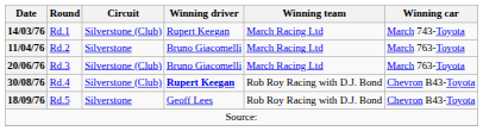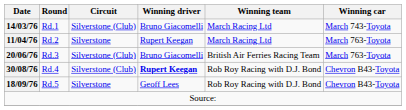 <table class="wikitable" style="font-size: 90%;">
 <tr>
 <th>Date</th>
 <th>Round</th>
 <th>Circuit</th>
 <th>Winning driver</th>
 <th>Winning team</th>
 <th>Winning car</th>
 </tr>
 <tr>
 <th>14/03/76</th>
 <td><a href='#'>Rd.1</a></td>
 <td> <a href='#'>Silverstone (Club)</a></td>
-<td> <a href='#'>Rupert Keegan</a></td>
+<td> <a href='#'>Bruno Giacomelli</a></td>
 <td><a href='#'>March Racing Ltd</a></td>
 <td><a href='#'>March</a> 743-<a href='#'>Toyota</a></td>
 </tr>
 <tr>
 <th>11/04/76</th>
 <td><a href='#'>Rd.2</a></td>
 <td> <a href='#'>Silverstone</a></td>
-<td> <a href='#'>Bruno Giacomelli</a></td>
+<td> <a href='#'>Rupert Keegan</a></td>
 <td><a href='#'>March Racing Ltd</a></td>
 <td><a href='#'>March</a> 763-<a href='#'>Toyota</a></td>
 </tr>
 <tr>
 <th>20/06/76</th>
 <td><a href='#'>Rd.3</a></td>
 <td> <a href='#'>Silverstone (Club)</a></td>
 <td> <a href='#'>Bruno Giacomelli</a></td>
-<td><a href='#'>March Racing Ltd</a></td>
+<td>British Air Ferries Racing Team</td>
 <td><a href='#'>March</a> 763-<a href='#'>Toyota</a></td>
 </tr>
 <tr>
 <th>30/08/76</th>
 <td><a href='#'>Rd.4</a></td>
 <td> <a href='#'>Silverstone (Club)</a></td>
 <td><strong> <a href='#'>Rupert Keegan</a></strong></td>
 <td>Rob Roy Racing with D.J. Bond</td>
 <td><a href='#'>Chevron</a> B43-<a href='#'>Toyota</a></td>
 </tr>
 <tr>
 <th>18/09/76</th>
 <td><a href='#'>Rd.5</a></td>
 <td> <a href='#'>Silverstone</a></td>
 <td> <a href='#'>Geoff Lees</a></td>
 <td>Rob Roy Racing with D.J. Bond</td>
 <td><a href='#'>Chevron</a> B43-<a href='#'>Toyota</a></td>
 </tr>
 <tr>
 <td colspan=6 align=center>Source:</td>
 </tr>
 <tr>
 </tr>
 </table>
